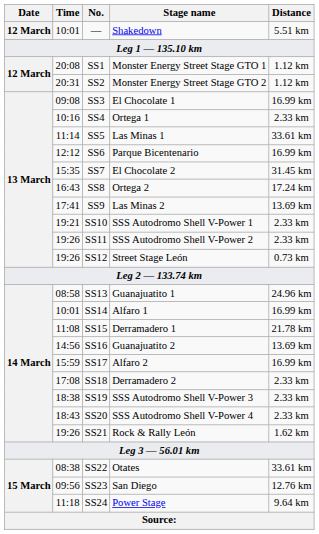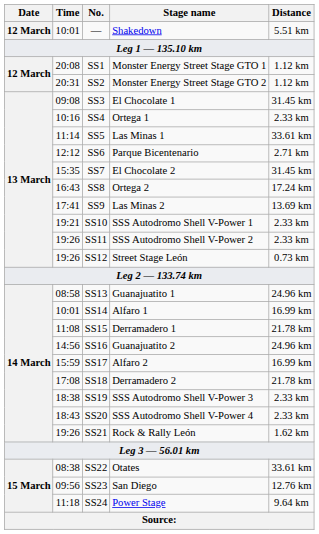 <table class="wikitable" style="font-size: 85%;">
 <tr>
 <th>Date</th>
 <th>Time</th>
 <th>No.</th>
 <th>Stage name</th>
 <th>Distance</th>
 </tr>
 <tr>
 <th nowrap>12 March</th>
 <td align="center">10:01</td>
 <td align="center">—</td>
 <td><a href='#'>Shakedown</a></td>
 <td align="center">5.51 km</td>
 </tr>
 <tr>
 <td style="background-color:#EAECF0; text-align:center" colspan="5"><strong><em>Leg 1 — 135.10 km</em></strong></td>
 </tr>
 <tr>
 <th rowspan="2">12 March</th>
 <td align="center">20:08</td>
 <td align="center">SS1</td>
 <td nowrap>Monster Energy Street Stage GTO 1</td>
 <td align="center">1.12 km</td>
 </tr>
 <tr>
 <td align="center">20:31</td>
 <td align="center">SS2</td>
 <td>Monster Energy Street Stage GTO 2</td>
 <td align="center">1.12 km</td>
 </tr>
 <tr>
 <th rowspan="10">13 March</th>
 <td align="center">09:08</td>
 <td align="center">SS3</td>
 <td>El Chocolate 1</td>
-<td align="center">16.99 km</td>
+<td align="center">31.45 km</td>
 </tr>
 <tr>
 <td align="center">10:16</td>
 <td align="center">SS4</td>
 <td>Ortega 1</td>
 <td align="center">2.33 km</td>
 </tr>
 <tr>
 <td align="center">11:14</td>
 <td align="center">SS5</td>
 <td>Las Minas 1</td>
 <td align="center">33.61 km</td>
 </tr>
 <tr>
 <td align="center">12:12</td>
 <td align="center">SS6</td>
 <td>Parque Bicentenario</td>
-<td align="center">16.99 km</td>
+<td align="center">2.71 km</td>
 </tr>
 <tr>
 <td align="center">15:35</td>
 <td align="center">SS7</td>
 <td>El Chocolate 2</td>
 <td align="center">31.45 km</td>
 </tr>
 <tr>
 <td align="center">16:43</td>
 <td align="center">SS8</td>
 <td>Ortega 2</td>
 <td align="center">17.24 km</td>
 </tr>
 <tr>
 <td align="center">17:41</td>
 <td align="center">SS9</td>
 <td>Las Minas 2</td>
 <td align="center">13.69 km</td>
 </tr>
 <tr>
 <td align="center">19:21</td>
 <td align="center">SS10</td>
 <td>SSS Autodromo Shell V-Power 1</td>
 <td align="center">2.33 km</td>
 </tr>
 <tr>
 <td align="center">19:26</td>
 <td align="center">SS11</td>
 <td>SSS Autodromo Shell V-Power 2</td>
 <td align="center">2.33 km</td>
 </tr>
 <tr>
 <td align="center">19:26</td>
 <td align="center">SS12</td>
 <td>Street Stage León</td>
 <td align="center">0.73 km</td>
 </tr>
 <tr>
 <td style="background-color:#EAECF0; text-align:center" colspan="5"><strong><em>Leg 2 — 133.74 km</em></strong></td>
 </tr>
 <tr>
 <th rowspan="9">14 March</th>
 <td align="center">08:58</td>
 <td align="center">SS13</td>
 <td>Guanajuatito 1</td>
 <td align="center">24.96 km</td>
 </tr>
 <tr>
 <td align="center">10:01</td>
 <td align="center">SS14</td>
 <td>Alfaro 1</td>
 <td align="center">16.99 km</td>
 </tr>
 <tr>
 <td align="center">11:08</td>
 <td align="center">SS15</td>
 <td>Derramadero 1</td>
 <td align="center">21.78 km</td>
 </tr>
 <tr>
 <td align="center">14:56</td>
 <td align="center">SS16</td>
 <td>Guanajuatito 2</td>
-<td align="center">13.69 km</td>
+<td align="center">24.96 km</td>
 </tr>
 <tr>
 <td align="center">15:59</td>
 <td align="center">SS17</td>
 <td>Alfaro 2</td>
 <td align="center">16.99 km</td>
 </tr>
 <tr>
 <td align="center">17:08</td>
 <td align="center">SS18</td>
 <td>Derramadero 2</td>
-<td align="center">2.33 km</td>
+<td align="center">21.78 km</td>
 </tr>
 <tr>
 <td align="center">18:38</td>
 <td align="center">SS19</td>
 <td>SSS Autodromo Shell V-Power 3</td>
 <td align="center">2.33 km</td>
 </tr>
 <tr>
 <td align="center">18:43</td>
 <td align="center">SS20</td>
 <td>SSS Autodromo Shell V-Power 4</td>
 <td align="center">2.33 km</td>
 </tr>
 <tr>
 <td align="center">19:26</td>
 <td align="center">SS21</td>
 <td>Rock & Rally León</td>
 <td align="center">1.62 km</td>
 </tr>
 <tr>
 <td style="background-color:#EAECF0; text-align:center" colspan="5"><strong><em>Leg 3 — 56.01 km</em></strong></td>
 </tr>
 <tr>
 <th rowspan="3">15 March</th>
 <td align="center">08:38</td>
 <td align="center">SS22</td>
 <td>Otates</td>
 <td align="center">33.61 km</td>
 </tr>
 <tr>
 <td align="center">09:56</td>
 <td align="center">SS23</td>
 <td>San Diego</td>
 <td align="center">12.76 km</td>
 </tr>
 <tr>
 <td align="center">11:18</td>
 <td align="center">SS24</td>
 <td><a href='#'>Power Stage</a></td>
 <td align="center">9.64 km</td>
 </tr>
 <tr>
 <th colspan="5">Source:</th>
 </tr>
 </table>
